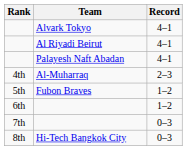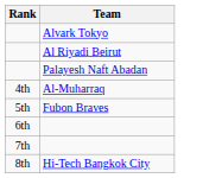 <table class="wikitable" style="text-align: center">
 <tr>
 <th width=40>Rank</th>
 <th width=175>Team</th>
-<th>Record</th>
 </tr>
 <tr>
 <td></td>
 <td align=left> <a href='#'>Alvark Tokyo</a></td>
-<td>4–1</td>
 </tr>
 <tr>
 <td></td>
 <td align=left> <a href='#'>Al Riyadi Beirut</a></td>
-<td>4–1</td>
 </tr>
 <tr>
 <td></td>
 <td align=left> <a href='#'>Palayesh Naft Abadan</a></td>
-<td>4–1</td>
 </tr>
 <tr>
 <td>4th</td>
 <td align=left> <a href='#'>Al-Muharraq</a></td>
-<td>2–3</td>
 </tr>
 <tr>
 <td>5th</td>
 <td align=left> <a href='#'>Fubon Braves</a></td>
-<td>1–2</td>
 </tr>
 <tr>
 <td>6th</td>
 <td align=left></td>
-<td>1–2</td>
 </tr>
 <tr>
 <td>7th</td>
 <td align=left></td>
-<td>0–3</td>
 </tr>
 <tr>
 <td>8th</td>
 <td align=left> <a href='#'>Hi-Tech Bangkok City</a></td>
-<td>0–3</td>
 </tr>
 </table>
